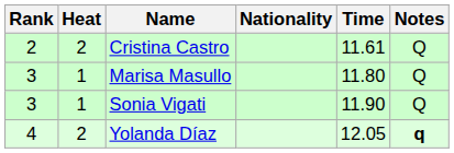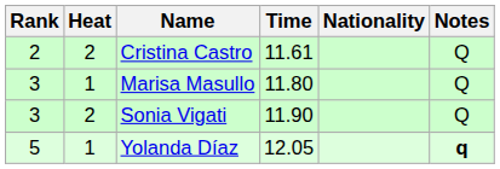 <table class="wikitable sortable" style="text-align:center">
 <tr>
 <th>Rank</th>
 <th>Heat</th>
 <th>Name</th>
+<th>Time</th>
 <th>Nationality</th>
-<th>Time</th>
 <th>Notes</th>
 </tr>
 <tr bgcolor=ccffcc>
 <td>2</td>
 <td>2</td>
 <td align=left><a href='#'>Cristina Castro</a></td>
+<td>11.61</td>
 <td align=left></td>
-<td>11.61</td>
 <td>Q</td>
 </tr>
 <tr bgcolor=ccffcc>
 <td>3</td>
 <td>1</td>
 <td align=left><a href='#'>Marisa Masullo</a></td>
+<td>11.80</td>
 <td align=left></td>
-<td>11.80</td>
 <td>Q</td>
 </tr>
 <tr bgcolor=ccffcc>
 <td>3</td>
-<td>1</td>
+<td>2</td>
 <td align=left><a href='#'>Sonia Vigati</a></td>
+<td>11.90</td>
 <td align=left></td>
-<td>11.90</td>
 <td>Q</td>
 </tr>
 <tr bgcolor=ddffdd>
-<td>4</td>
-<td>2</td>
+<td>5</td>
+<td>1</td>
 <td align=left><a href='#'>Yolanda Díaz</a></td>
+<td>12.05</td>
 <td align=left></td>
-<td>12.05</td>
 <td><strong>q</strong></td>
 </tr>
 </table>
